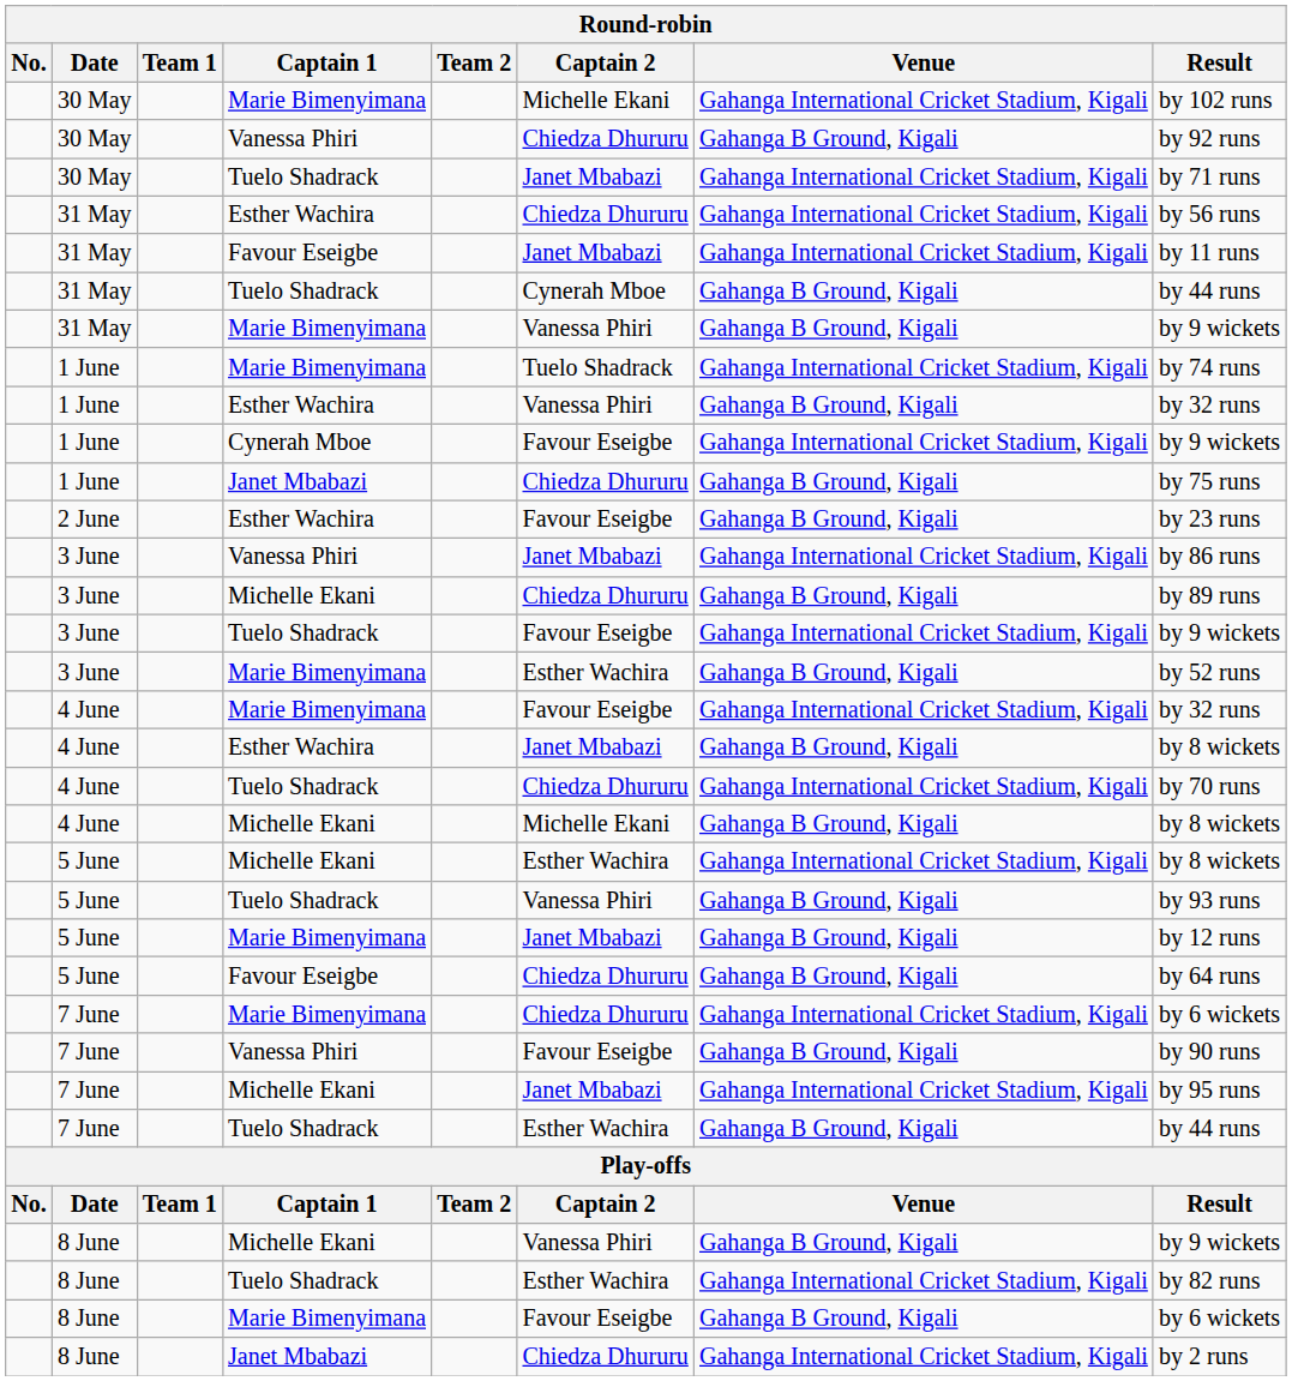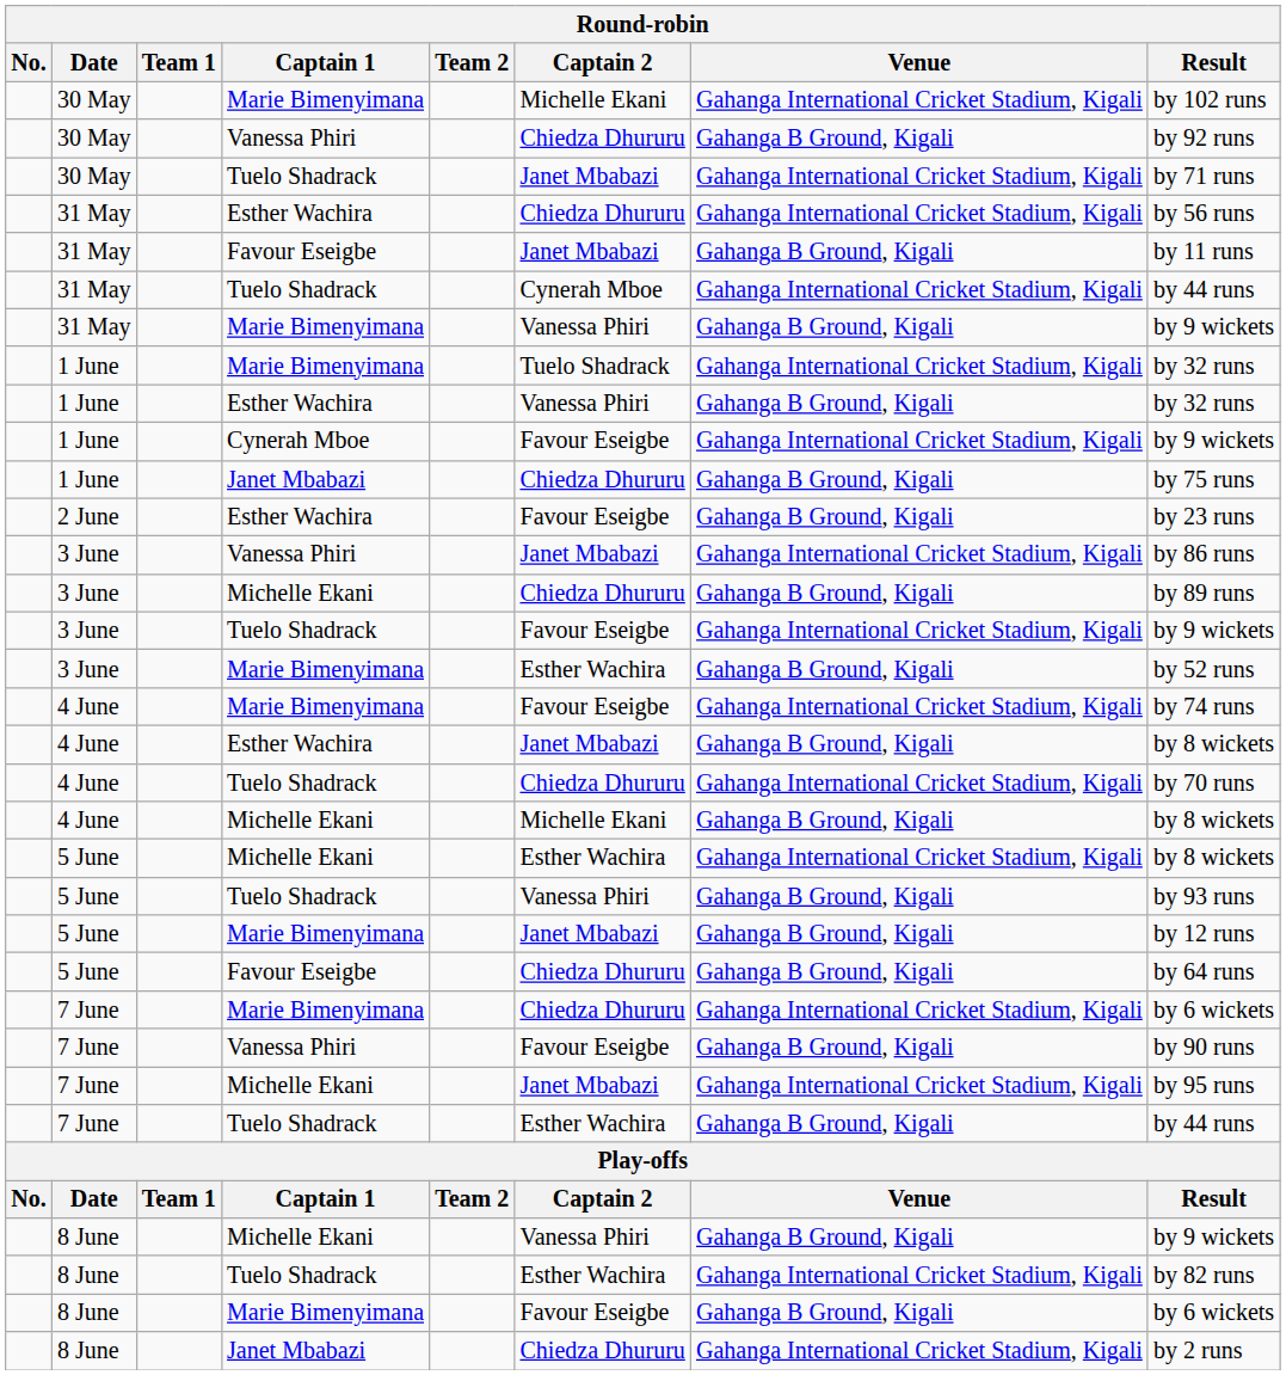 <table class="wikitable">
 <tr>
 <th colspan="9">Round-robin</th>
 </tr>
 <tr>
 <th>No.</th>
 <th>Date</th>
 <th>Team 1</th>
 <th>Captain 1</th>
 <th>Team 2</th>
 <th>Captain 2</th>
 <th>Venue</th>
 <th>Result</th>
 </tr>
 <tr>
 <td></td>
 <td>30 May</td>
 <td></td>
 <td><a href='#'>Marie Bimenyimana</a></td>
 <td></td>
 <td>Michelle Ekani</td>
 <td><a href='#'>Gahanga International Cricket Stadium</a>, <a href='#'>Kigali</a></td>
 <td> by 102 runs</td>
 </tr>
 <tr>
 <td></td>
 <td>30 May</td>
 <td></td>
 <td>Vanessa Phiri</td>
 <td></td>
 <td><a href='#'>Chiedza Dhururu</a></td>
 <td><a href='#'>Gahanga B Ground</a>, <a href='#'>Kigali</a></td>
 <td> by 92 runs</td>
 </tr>
 <tr>
 <td></td>
 <td>30 May</td>
 <td></td>
 <td>Tuelo Shadrack</td>
 <td></td>
 <td><a href='#'>Janet Mbabazi</a></td>
 <td><a href='#'>Gahanga International Cricket Stadium</a>, <a href='#'>Kigali</a></td>
 <td> by 71 runs</td>
 </tr>
 <tr>
 <td></td>
 <td>31 May</td>
 <td></td>
 <td>Esther Wachira</td>
 <td></td>
 <td><a href='#'>Chiedza Dhururu</a></td>
 <td><a href='#'>Gahanga International Cricket Stadium</a>, <a href='#'>Kigali</a></td>
 <td> by 56 runs</td>
 </tr>
 <tr>
 <td></td>
 <td>31 May</td>
 <td></td>
 <td>Favour Eseigbe</td>
 <td></td>
 <td><a href='#'>Janet Mbabazi</a></td>
-<td><a href='#'>Gahanga International Cricket Stadium</a>, <a href='#'>Kigali</a></td>
+<td><a href='#'>Gahanga B Ground</a>, <a href='#'>Kigali</a></td>
 <td> by 11 runs</td>
 </tr>
 <tr>
 <td></td>
 <td>31 May</td>
 <td></td>
 <td>Tuelo Shadrack</td>
 <td></td>
 <td>Cynerah Mboe</td>
-<td><a href='#'>Gahanga B Ground</a>, <a href='#'>Kigali</a></td>
+<td><a href='#'>Gahanga International Cricket Stadium</a>, <a href='#'>Kigali</a></td>
 <td> by 44 runs</td>
 </tr>
 <tr>
 <td></td>
 <td>31 May</td>
 <td></td>
 <td><a href='#'>Marie Bimenyimana</a></td>
 <td></td>
 <td>Vanessa Phiri</td>
 <td><a href='#'>Gahanga B Ground</a>, <a href='#'>Kigali</a></td>
 <td> by 9 wickets</td>
 </tr>
 <tr>
 <td></td>
 <td>1 June</td>
 <td></td>
 <td><a href='#'>Marie Bimenyimana</a></td>
 <td></td>
 <td>Tuelo Shadrack</td>
 <td><a href='#'>Gahanga International Cricket Stadium</a>, <a href='#'>Kigali</a></td>
-<td> by 74 runs</td>
+<td> by 32 runs</td>
 </tr>
 <tr>
 <td></td>
 <td>1 June</td>
 <td></td>
 <td>Esther Wachira</td>
 <td></td>
 <td>Vanessa Phiri</td>
 <td><a href='#'>Gahanga B Ground</a>, <a href='#'>Kigali</a></td>
 <td> by 32 runs</td>
 </tr>
 <tr>
 <td></td>
 <td>1 June</td>
 <td></td>
 <td>Cynerah Mboe</td>
 <td></td>
 <td>Favour Eseigbe</td>
 <td><a href='#'>Gahanga International Cricket Stadium</a>, <a href='#'>Kigali</a></td>
 <td> by 9 wickets</td>
 </tr>
 <tr>
 <td></td>
 <td>1 June</td>
 <td></td>
 <td><a href='#'>Janet Mbabazi</a></td>
 <td></td>
 <td><a href='#'>Chiedza Dhururu</a></td>
 <td><a href='#'>Gahanga B Ground</a>, <a href='#'>Kigali</a></td>
 <td> by 75 runs</td>
 </tr>
 <tr>
 <td></td>
 <td>2 June</td>
 <td></td>
 <td>Esther Wachira</td>
 <td></td>
 <td>Favour Eseigbe</td>
 <td><a href='#'>Gahanga B Ground</a>, <a href='#'>Kigali</a></td>
 <td> by 23 runs</td>
 </tr>
 <tr>
 <td></td>
 <td>3 June</td>
 <td></td>
 <td>Vanessa Phiri</td>
 <td></td>
 <td><a href='#'>Janet Mbabazi</a></td>
 <td><a href='#'>Gahanga International Cricket Stadium</a>, <a href='#'>Kigali</a></td>
 <td> by 86 runs</td>
 </tr>
 <tr>
 <td></td>
 <td>3 June</td>
 <td></td>
 <td>Michelle Ekani</td>
 <td></td>
 <td><a href='#'>Chiedza Dhururu</a></td>
 <td><a href='#'>Gahanga B Ground</a>, <a href='#'>Kigali</a></td>
 <td> by 89 runs</td>
 </tr>
 <tr>
 <td></td>
 <td>3 June</td>
 <td></td>
 <td>Tuelo Shadrack</td>
 <td></td>
 <td>Favour Eseigbe</td>
 <td><a href='#'>Gahanga International Cricket Stadium</a>, <a href='#'>Kigali</a></td>
 <td> by 9 wickets</td>
 </tr>
 <tr>
 <td></td>
 <td>3 June</td>
 <td></td>
 <td><a href='#'>Marie Bimenyimana</a></td>
 <td></td>
 <td>Esther Wachira</td>
 <td><a href='#'>Gahanga B Ground</a>, <a href='#'>Kigali</a></td>
 <td> by 52 runs</td>
 </tr>
 <tr>
 <td></td>
 <td>4 June</td>
 <td></td>
 <td><a href='#'>Marie Bimenyimana</a></td>
 <td></td>
 <td>Favour Eseigbe</td>
 <td><a href='#'>Gahanga International Cricket Stadium</a>, <a href='#'>Kigali</a></td>
-<td> by 32 runs</td>
+<td> by 74 runs</td>
 </tr>
 <tr>
 <td></td>
 <td>4 June</td>
 <td></td>
 <td>Esther Wachira</td>
 <td></td>
 <td><a href='#'>Janet Mbabazi</a></td>
 <td><a href='#'>Gahanga B Ground</a>, <a href='#'>Kigali</a></td>
 <td> by 8 wickets</td>
 </tr>
 <tr>
 <td></td>
 <td>4 June</td>
 <td></td>
 <td>Tuelo Shadrack</td>
 <td></td>
 <td><a href='#'>Chiedza Dhururu</a></td>
 <td><a href='#'>Gahanga International Cricket Stadium</a>, <a href='#'>Kigali</a></td>
 <td> by 70 runs</td>
 </tr>
 <tr>
 <td></td>
 <td>4 June</td>
 <td></td>
 <td>Michelle Ekani</td>
 <td></td>
 <td>Michelle Ekani</td>
 <td><a href='#'>Gahanga B Ground</a>, <a href='#'>Kigali</a></td>
 <td> by 8 wickets</td>
 </tr>
 <tr>
 <td></td>
 <td>5 June</td>
 <td></td>
 <td>Michelle Ekani</td>
 <td></td>
 <td>Esther Wachira</td>
 <td><a href='#'>Gahanga International Cricket Stadium</a>, <a href='#'>Kigali</a></td>
 <td> by 8 wickets</td>
 </tr>
 <tr>
 <td></td>
 <td>5 June</td>
 <td></td>
 <td>Tuelo Shadrack</td>
 <td></td>
 <td>Vanessa Phiri</td>
 <td><a href='#'>Gahanga B Ground</a>, <a href='#'>Kigali</a></td>
 <td> by 93 runs</td>
 </tr>
 <tr>
 <td></td>
 <td>5 June</td>
 <td></td>
 <td><a href='#'>Marie Bimenyimana</a></td>
 <td></td>
 <td><a href='#'>Janet Mbabazi</a></td>
 <td><a href='#'>Gahanga B Ground</a>, <a href='#'>Kigali</a></td>
 <td> by 12 runs</td>
 </tr>
 <tr>
 <td></td>
 <td>5 June</td>
 <td></td>
 <td>Favour Eseigbe</td>
 <td></td>
 <td><a href='#'>Chiedza Dhururu</a></td>
 <td><a href='#'>Gahanga B Ground</a>, <a href='#'>Kigali</a></td>
 <td> by 64 runs</td>
 </tr>
 <tr>
 <td></td>
 <td>7 June</td>
 <td></td>
 <td><a href='#'>Marie Bimenyimana</a></td>
 <td></td>
 <td><a href='#'>Chiedza Dhururu</a></td>
 <td><a href='#'>Gahanga International Cricket Stadium</a>, <a href='#'>Kigali</a></td>
 <td> by 6 wickets</td>
 </tr>
 <tr>
 <td></td>
 <td>7 June</td>
 <td></td>
 <td>Vanessa Phiri</td>
 <td></td>
 <td>Favour Eseigbe</td>
 <td><a href='#'>Gahanga B Ground</a>, <a href='#'>Kigali</a></td>
 <td> by 90 runs</td>
 </tr>
 <tr>
 <td></td>
 <td>7 June</td>
 <td></td>
 <td>Michelle Ekani</td>
 <td></td>
 <td><a href='#'>Janet Mbabazi</a></td>
 <td><a href='#'>Gahanga International Cricket Stadium</a>, <a href='#'>Kigali</a></td>
 <td> by 95 runs</td>
 </tr>
 <tr>
 <td></td>
 <td>7 June</td>
 <td></td>
 <td>Tuelo Shadrack</td>
 <td></td>
 <td>Esther Wachira</td>
 <td><a href='#'>Gahanga B Ground</a>, <a href='#'>Kigali</a></td>
 <td> by 44 runs</td>
 </tr>
 <tr>
 <th colspan="9">Play-offs</th>
 </tr>
 <tr>
 <th>No.</th>
 <th>Date</th>
 <th>Team 1</th>
 <th>Captain 1</th>
 <th>Team 2</th>
 <th>Captain 2</th>
 <th>Venue</th>
 <th>Result</th>
 </tr>
 <tr>
 <td></td>
 <td>8 June</td>
 <td></td>
 <td>Michelle Ekani</td>
 <td></td>
 <td>Vanessa Phiri</td>
 <td><a href='#'>Gahanga B Ground</a>, <a href='#'>Kigali</a></td>
 <td> by 9 wickets</td>
 </tr>
 <tr>
 <td></td>
 <td>8 June</td>
 <td></td>
 <td>Tuelo Shadrack</td>
 <td></td>
 <td>Esther Wachira</td>
 <td><a href='#'>Gahanga International Cricket Stadium</a>, <a href='#'>Kigali</a></td>
 <td> by 82 runs</td>
 </tr>
 <tr>
 <td></td>
 <td>8 June</td>
 <td></td>
 <td><a href='#'>Marie Bimenyimana</a></td>
 <td></td>
 <td>Favour Eseigbe</td>
 <td><a href='#'>Gahanga B Ground</a>, <a href='#'>Kigali</a></td>
 <td> by 6 wickets</td>
 </tr>
 <tr>
 <td></td>
 <td>8 June</td>
 <td></td>
 <td><a href='#'>Janet Mbabazi</a></td>
 <td></td>
 <td><a href='#'>Chiedza Dhururu</a></td>
 <td><a href='#'>Gahanga International Cricket Stadium</a>, <a href='#'>Kigali</a></td>
 <td> by 2 runs</td>
 </tr>
 </table>
